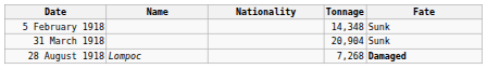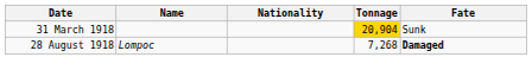 <table class="wikitable sortable">
 <tr>
 <th width="140px">Date</th>
 <th width="140px">Name</th>
 <th width="160px">Nationality</th>
 <th width="25px">Tonnage</th>
 <th width="160px">Fate</th>
 </tr>
 <tr>
-<td align="right">5 February 1918</td>
-<td align="left"></td>
-<td align="left"></td>
-<td align="right">14,348</td>
-<td align="left">Sunk</td>
-</tr>
-<tr>
 <td align="right">31 March 1918</td>
 <td align="left"></td>
 <td align="left"></td>
-<td align="right">20,904</td>
+<td align="right" style="background: gold;">20,904</td>
 <td align="left">Sunk</td>
 </tr>
 <tr>
 <td align="right">28 August 1918</td>
 <td align="left"><em>Lompoc</em></td>
 <td align="left"></td>
 <td align="right">7,268</td>
 <td align="left"><strong>Damaged</strong></td>
 </tr>
 </table>
